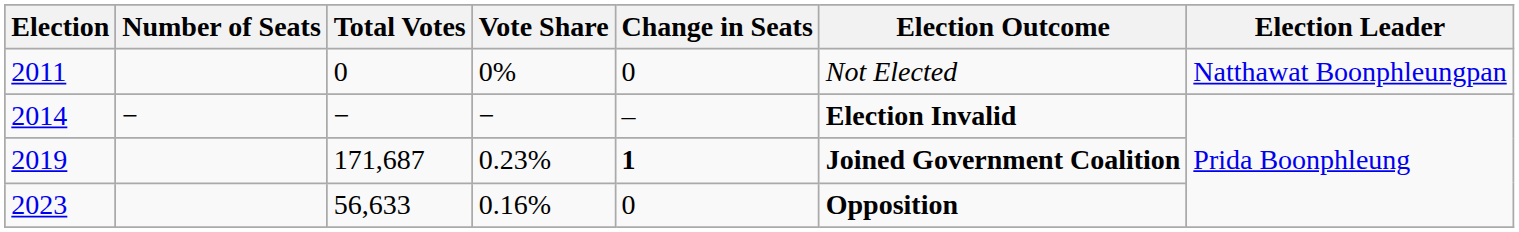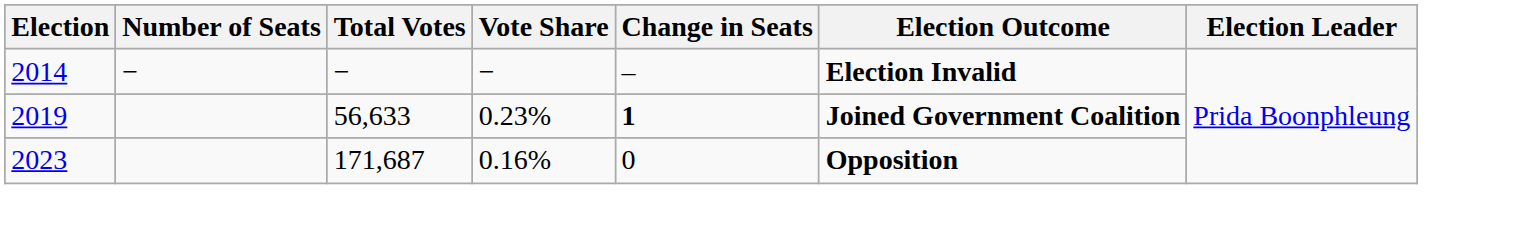 <table class="wikitable">
 <tr>
 <th>Election</th>
 <th>Number of Seats</th>
 <th>Total Votes</th>
 <th>Vote Share</th>
 <th>Change in Seats</th>
 <th>Election Outcome</th>
 <th>Election Leader</th>
-</tr>
-<tr>
-<td><a href='#'>2011</a></td>
-<td></td>
-<td>0</td>
-<td>0%</td>
-<td> 0</td>
-<td><em>Not Elected</em></td>
-<td><a href='#'>Natthawat Boonphleungpan</a></td>
 </tr>
 <tr>
 <td><a href='#'>2014</a></td>
 <td>−</td>
 <td>−</td>
 <td>−</td>
 <td>–</td>
 <td><strong>Election Invalid</strong></td>
 <td rowspan="3"><a href='#'>Prida Boonphleung</a></td>
 </tr>
 <tr>
 <td><a href='#'>2019</a></td>
 <td></td>
-<td>171,687</td>
+<td>56,633</td>
 <td>0.23%</td>
 <td><strong> 1</strong></td>
 <td><strong>Joined Government Coalition</strong></td>
 </tr>
 <tr>
 <td><a href='#'>2023</a></td>
 <td></td>
-<td>56,633</td>
+<td>171,687</td>
 <td>0.16%</td>
 <td> 0</td>
 <td><strong>Opposition</strong></td>
 </tr>
 </table>
